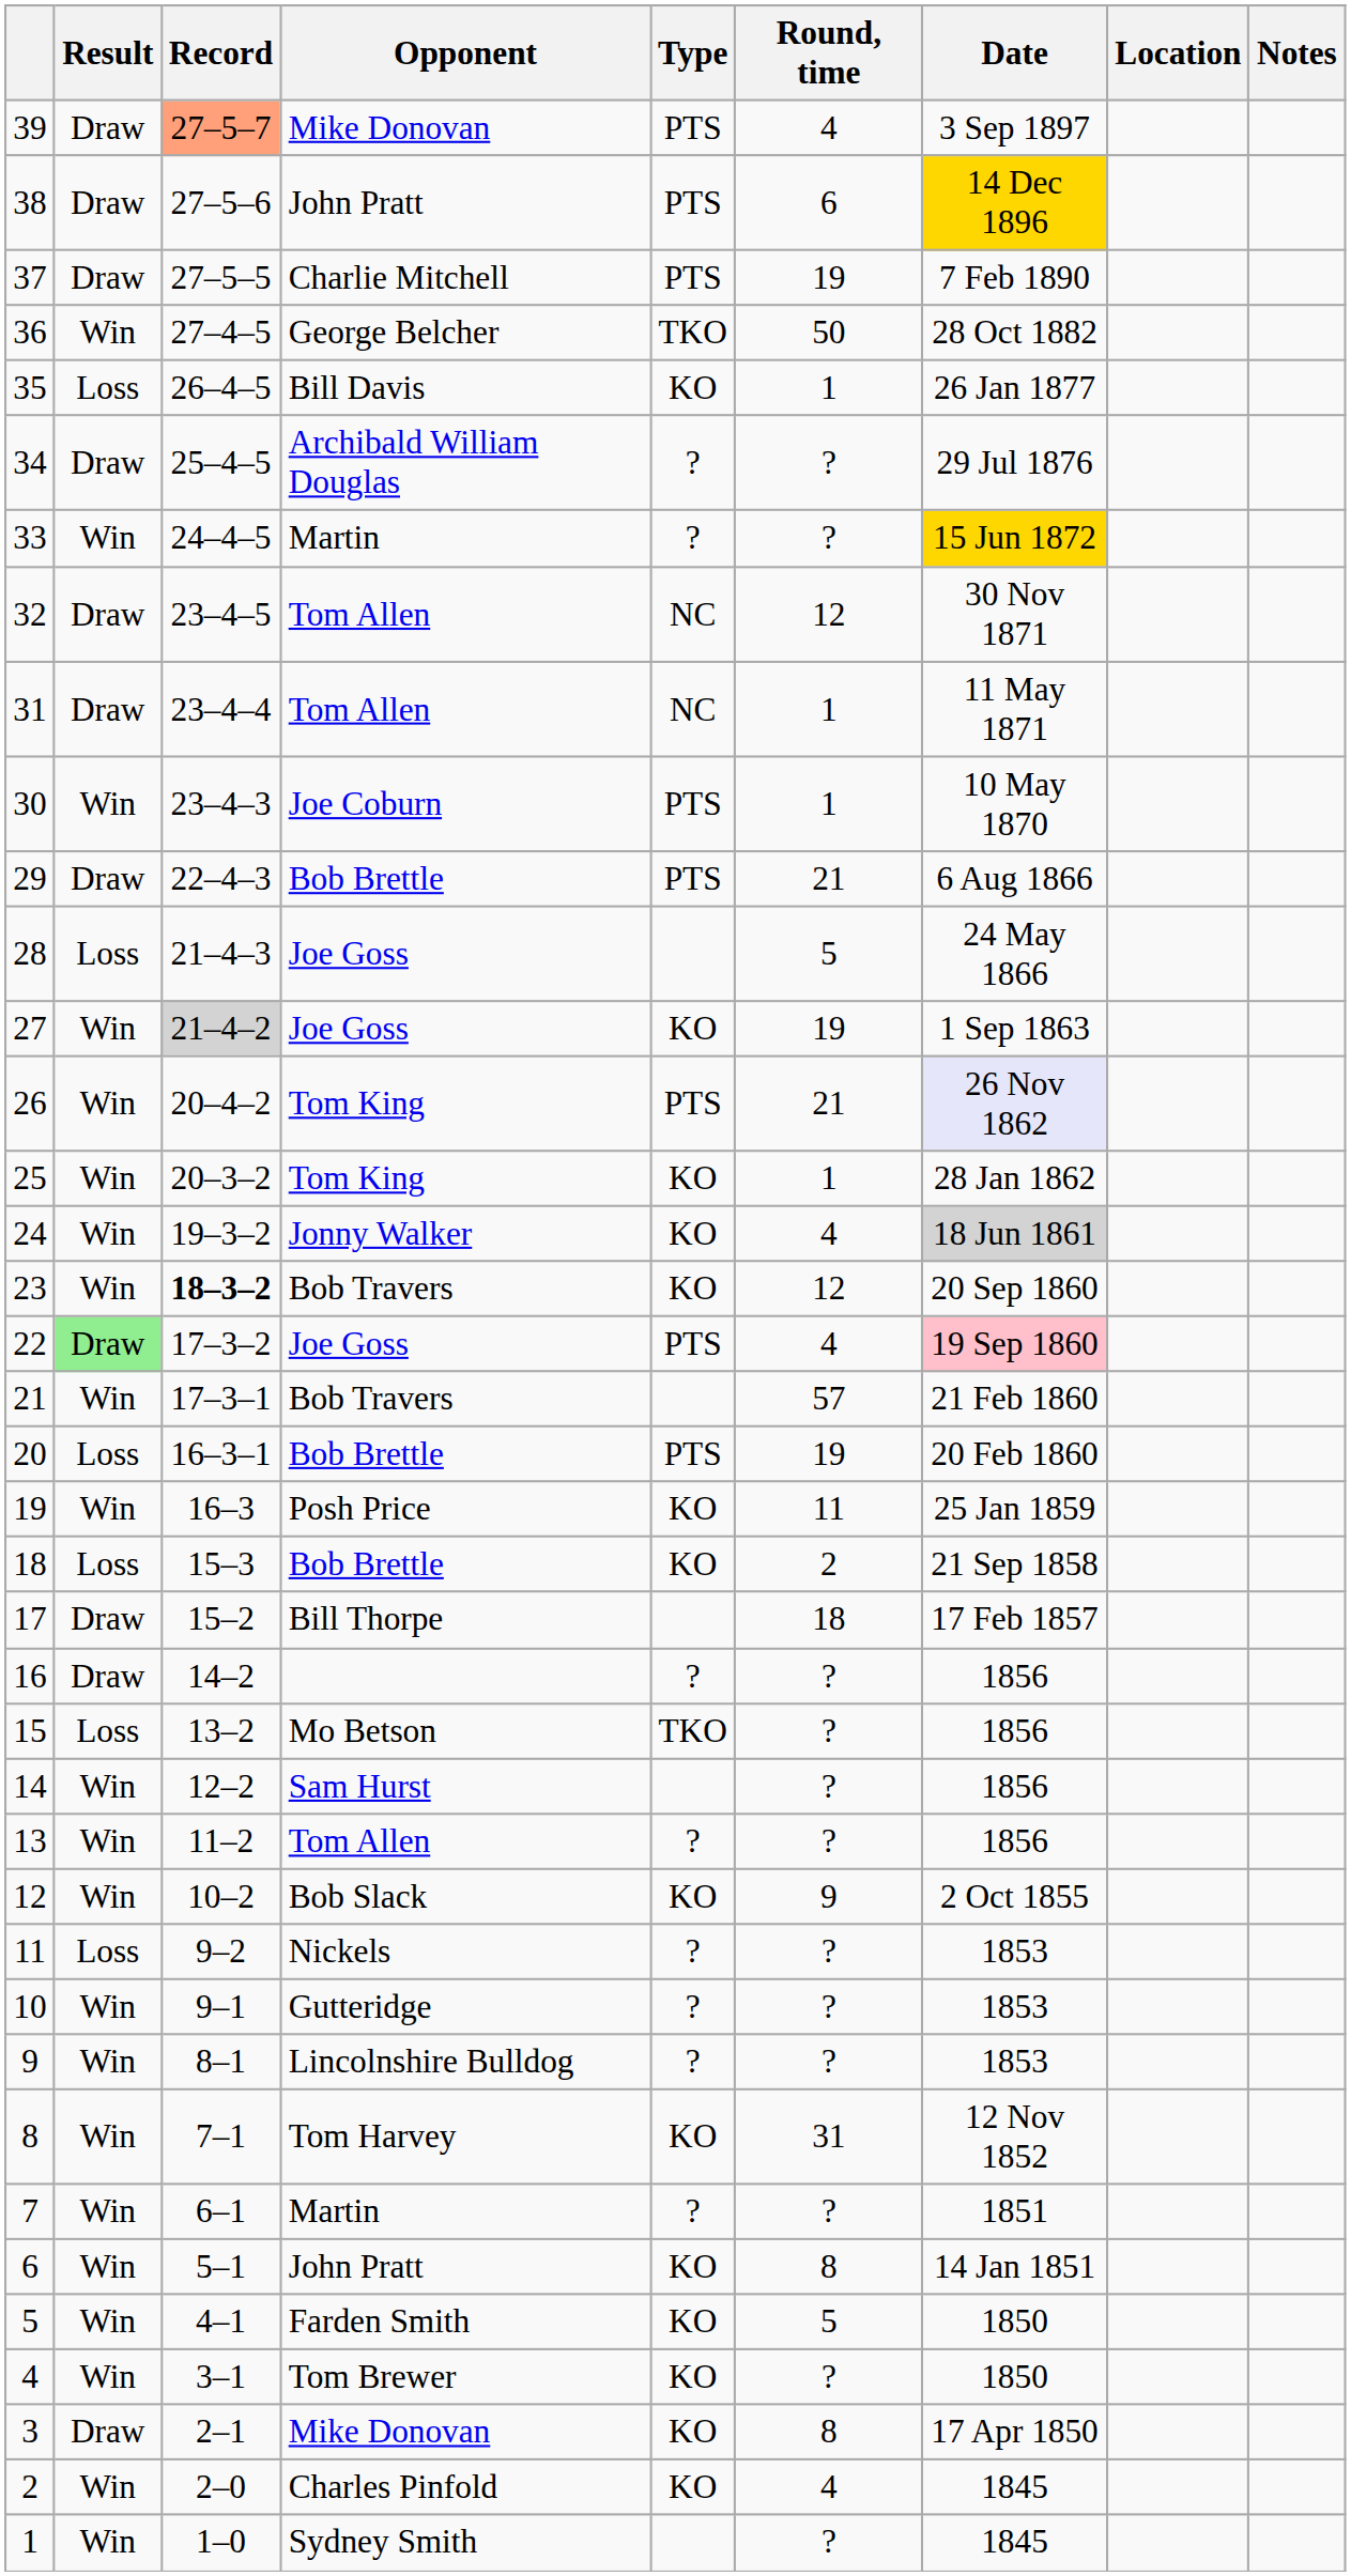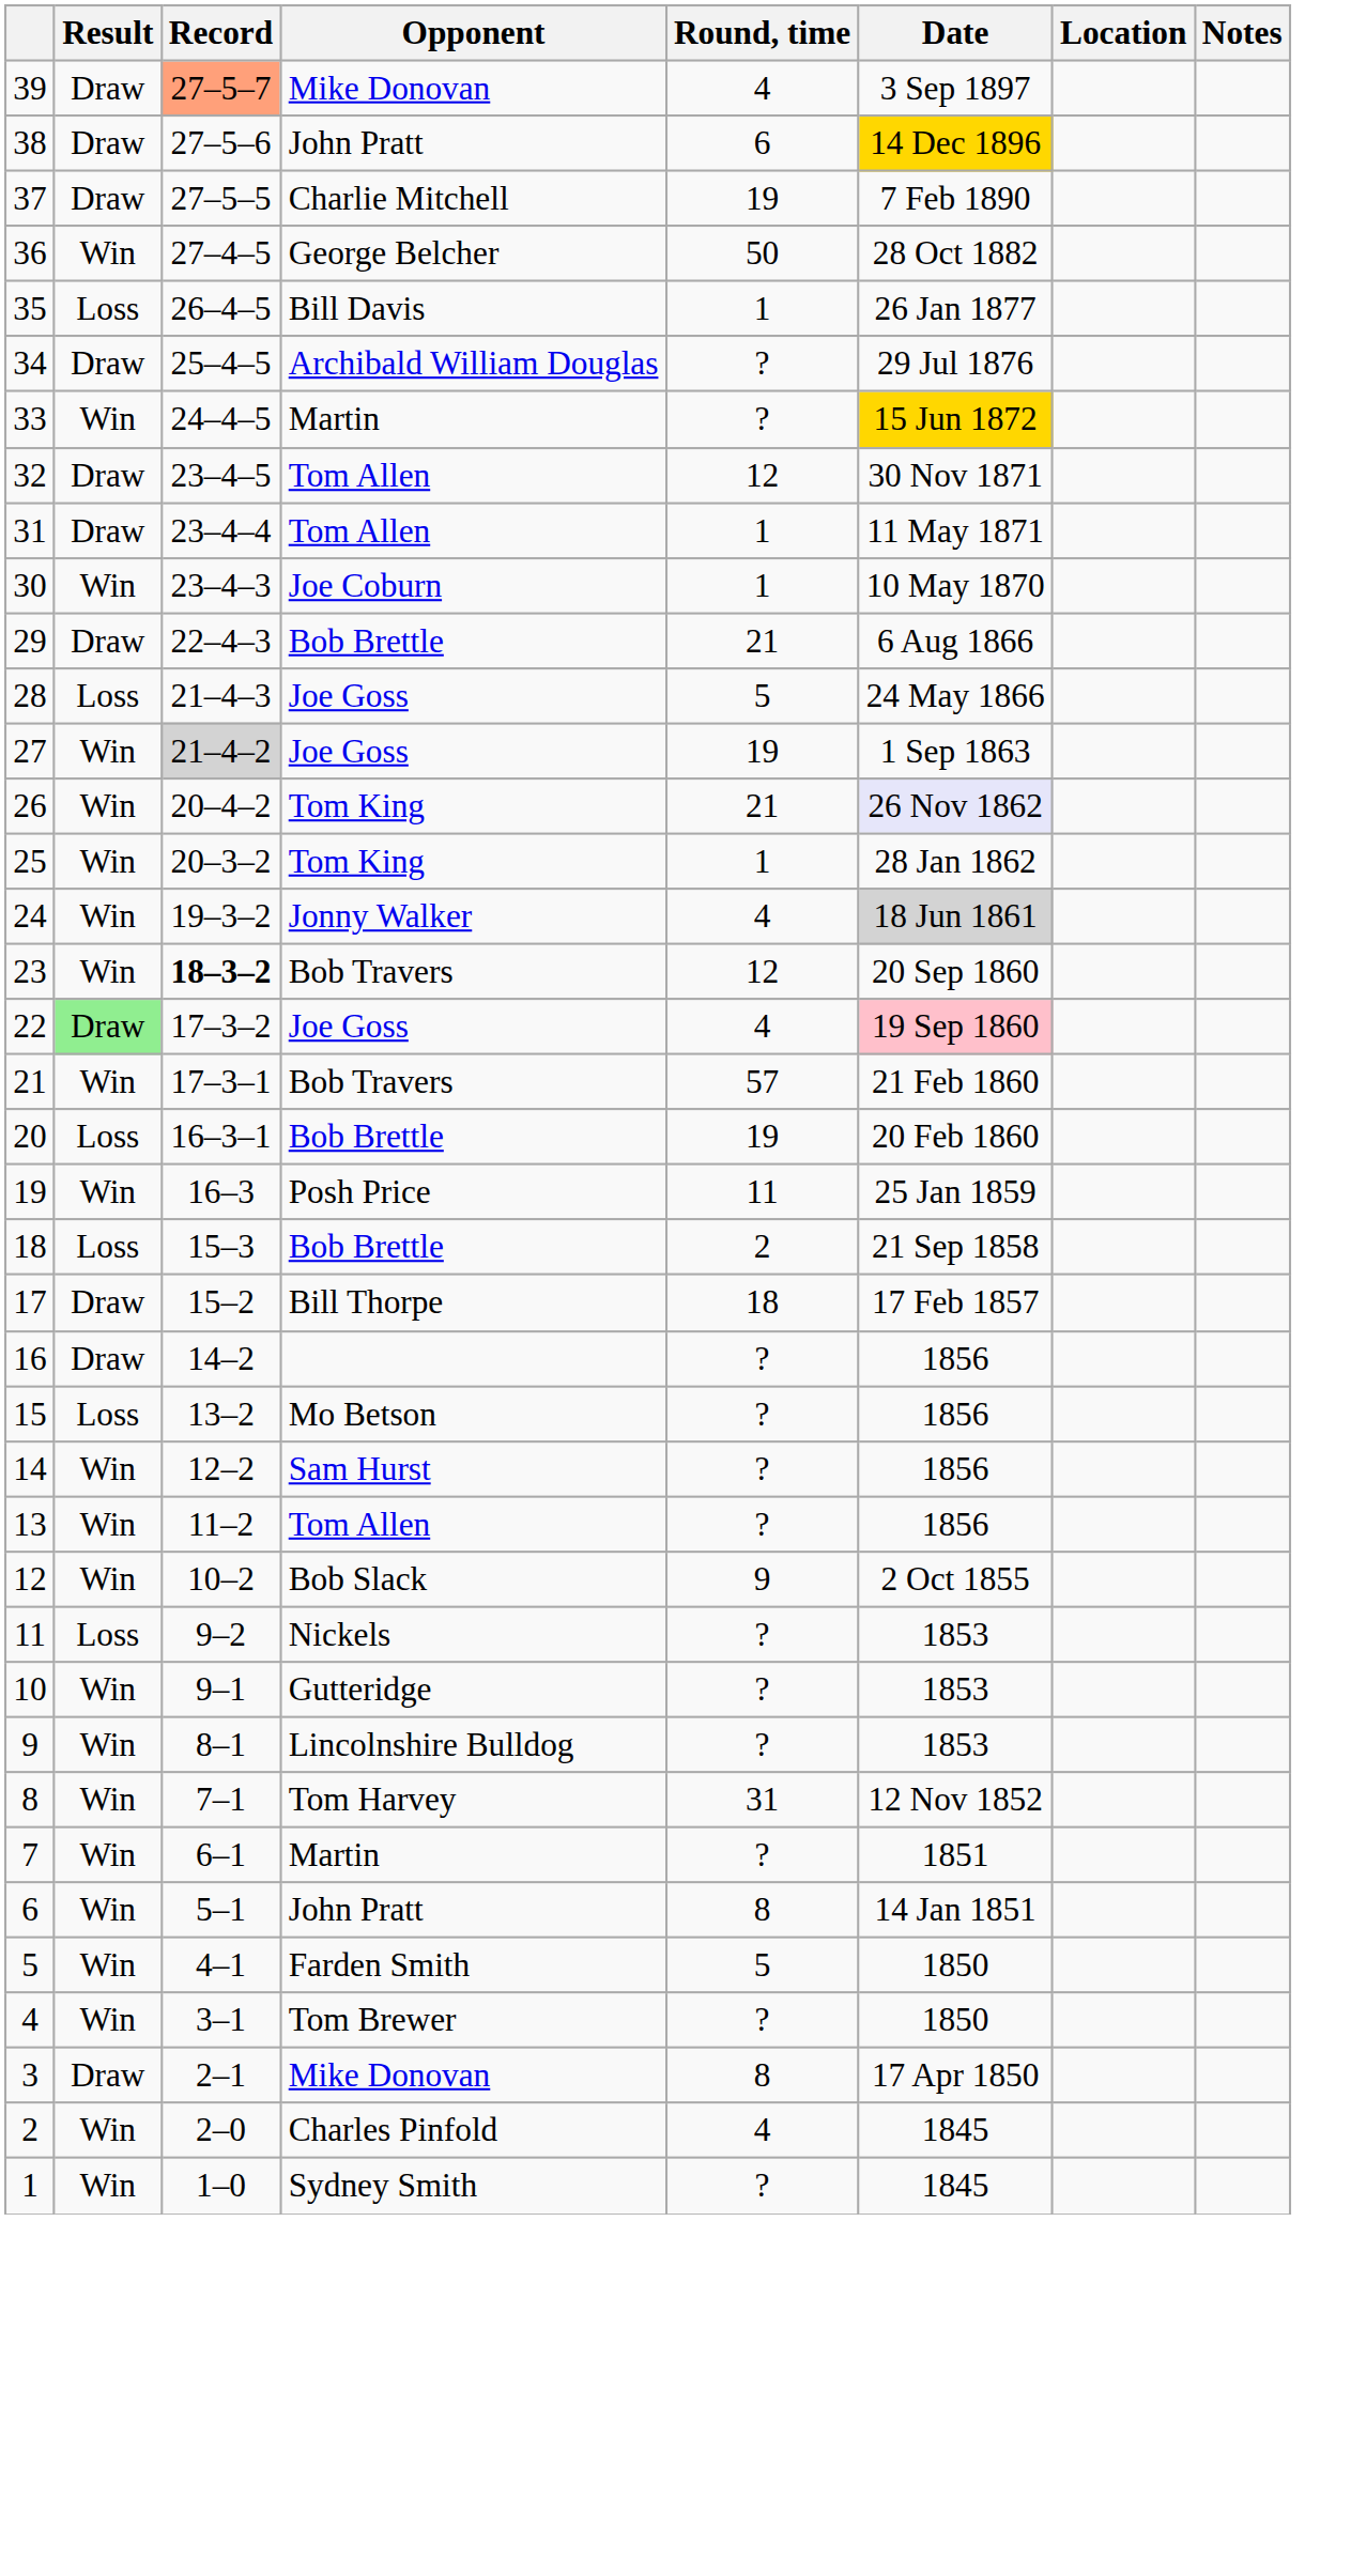 <table class="wikitable" style="text-align:center; font-size:95%">
 <tr>
 <th></th>
 <th>Result</th>
 <th>Record</th>
 <th>Opponent</th>
-<th>Type</th>
 <th>Round, time</th>
 <th>Date</th>
 <th>Location</th>
 <th>Notes</th>
 </tr>
 <tr>
 <td>39</td>
 <td>Draw</td>
 <td style="background: lightsalmon;">27–5–7</td>
 <td style="text-align:left;"> <a href='#'>Mike Donovan</a></td>
-<td>PTS</td>
 <td>4</td>
 <td>3 Sep 1897</td>
 <td style="text-align:left;"> </td>
 <td style="text-align:left;"></td>
 </tr>
 <tr>
 <td>38</td>
 <td>Draw</td>
 <td>27–5–6</td>
 <td style="text-align:left;"> John Pratt</td>
-<td>PTS</td>
 <td>6</td>
 <td style="background: gold;">14 Dec 1896</td>
 <td style="text-align:left;"> </td>
 <td style="text-align:left;"></td>
 </tr>
 <tr>
 <td>37</td>
 <td>Draw</td>
 <td>27–5–5</td>
 <td style="text-align:left;"> Charlie Mitchell</td>
-<td>PTS</td>
 <td>19</td>
 <td>7 Feb 1890</td>
 <td style="text-align:left;"> </td>
 <td style="text-align:left;"></td>
 </tr>
 <tr>
 <td>36</td>
 <td>Win</td>
 <td>27–4–5</td>
 <td style="text-align:left;"> George Belcher</td>
-<td>TKO</td>
 <td>50</td>
 <td>28 Oct 1882</td>
 <td style="text-align:left;"> </td>
 <td style="text-align:left;"></td>
 </tr>
 <tr>
 <td>35</td>
 <td>Loss</td>
 <td>26–4–5</td>
 <td style="text-align:left;"> Bill Davis</td>
-<td>KO</td>
 <td>1</td>
 <td>26 Jan 1877</td>
 <td style="text-align:left;"> </td>
 <td style="text-align:left;"></td>
 </tr>
 <tr>
 <td>34</td>
 <td>Draw</td>
 <td>25–4–5</td>
 <td style="text-align:left;"> <a href='#'>Archibald William Douglas</a></td>
 <td>?</td>
-<td>?</td>
 <td>29 Jul 1876</td>
 <td style="text-align:left;"> </td>
 <td style="text-align:left;"></td>
 </tr>
 <tr>
 <td>33</td>
 <td>Win</td>
 <td>24–4–5</td>
 <td style="text-align:left;"> Martin</td>
 <td>?</td>
-<td>?</td>
 <td style="background: gold;">15 Jun 1872</td>
 <td style="text-align:left;"> </td>
 <td style="text-align:left;"></td>
 </tr>
 <tr>
 <td>32</td>
 <td>Draw</td>
 <td>23–4–5</td>
 <td style="text-align:left;"> <a href='#'>Tom Allen</a></td>
-<td>NC</td>
 <td>12</td>
 <td>30 Nov 1871</td>
 <td style="text-align:left;"> </td>
 <td style="text-align:left;"></td>
 </tr>
 <tr>
 <td>31</td>
 <td>Draw</td>
 <td>23–4–4</td>
 <td style="text-align:left;"> <a href='#'>Tom Allen</a></td>
-<td>NC</td>
 <td>1</td>
 <td>11 May 1871</td>
 <td style="text-align:left;"> </td>
 <td style="text-align:left;"></td>
 </tr>
 <tr>
 <td>30</td>
 <td>Win</td>
 <td>23–4–3</td>
 <td style="text-align:left;"> <a href='#'>Joe Coburn</a></td>
-<td>PTS</td>
 <td>1</td>
 <td>10 May 1870</td>
 <td style="text-align:left;"> </td>
 <td style="text-align:left;"></td>
 </tr>
 <tr>
 <td>29</td>
 <td>Draw</td>
 <td>22–4–3</td>
 <td style="text-align:left;"> <a href='#'>Bob Brettle</a></td>
-<td>PTS</td>
 <td>21</td>
 <td>6 Aug 1866</td>
 <td style="text-align:left;"> </td>
 <td style="text-align:left;"></td>
 </tr>
 <tr>
 <td>28</td>
 <td>Loss</td>
 <td>21–4–3</td>
 <td style="text-align:left;"> <a href='#'>Joe Goss</a></td>
-<td></td>
 <td>5</td>
 <td>24 May 1866</td>
 <td style="text-align:left;"> </td>
 <td style="text-align:left;"></td>
 </tr>
 <tr>
 <td>27</td>
 <td>Win</td>
 <td style="background: lightgrey;">21–4–2</td>
 <td style="text-align:left;"> <a href='#'>Joe Goss</a></td>
-<td>KO</td>
 <td>19</td>
 <td>1 Sep 1863</td>
 <td style="text-align:left;"> </td>
 <td style="text-align:left;"></td>
 </tr>
 <tr>
 <td>26</td>
 <td>Win</td>
 <td>20–4–2</td>
 <td style="text-align:left;"> <a href='#'>Tom King</a></td>
-<td>PTS</td>
 <td>21</td>
 <td style="background: lavender;">26 Nov 1862</td>
 <td style="text-align:left;"> </td>
 <td style="text-align:left;"></td>
 </tr>
 <tr>
 <td>25</td>
 <td>Win</td>
 <td>20–3–2</td>
 <td style="text-align:left;"> <a href='#'>Tom King</a></td>
-<td>KO</td>
 <td>1</td>
 <td>28 Jan 1862</td>
 <td style="text-align:left;"> </td>
 <td style="text-align:left;"></td>
 </tr>
 <tr>
 <td>24</td>
 <td>Win</td>
 <td>19–3–2</td>
 <td style="text-align:left;"> <a href='#'>Jonny Walker</a></td>
-<td>KO</td>
 <td>4</td>
 <td style="background: lightgrey;">18 Jun 1861</td>
 <td style="text-align:left;"> </td>
 <td style="text-align:left;"></td>
 </tr>
 <tr>
 <td>23</td>
 <td>Win</td>
 <td><strong>18–3–2</strong></td>
 <td style="text-align:left;"> Bob Travers</td>
-<td>KO</td>
 <td>12</td>
 <td>20 Sep 1860</td>
 <td style="text-align:left;"> </td>
 <td style="text-align:left;"></td>
 </tr>
 <tr>
 <td>22</td>
 <td style="background: lightgreen;">Draw</td>
 <td>17–3–2</td>
 <td style="text-align:left;"> <a href='#'>Joe Goss</a></td>
-<td>PTS</td>
 <td>4</td>
 <td style="background: pink;">19 Sep 1860</td>
 <td style="text-align:left;"> </td>
 <td style="text-align:left;"></td>
 </tr>
 <tr>
 <td>21</td>
 <td>Win</td>
 <td>17–3–1</td>
 <td style="text-align:left;"> Bob Travers</td>
-<td></td>
 <td>57</td>
 <td>21 Feb 1860</td>
 <td style="text-align:left;"> </td>
 <td style="text-align:left;"></td>
 </tr>
 <tr>
 <td>20</td>
 <td>Loss</td>
 <td>16–3–1</td>
 <td style="text-align:left;"> <a href='#'>Bob Brettle</a></td>
-<td>PTS</td>
 <td>19</td>
 <td>20 Feb 1860</td>
 <td style="text-align:left;"> </td>
 <td style="text-align:left;"></td>
 </tr>
 <tr>
 <td>19</td>
 <td>Win</td>
 <td>16–3</td>
 <td style="text-align:left;"> Posh Price</td>
-<td>KO</td>
 <td>11</td>
 <td>25 Jan 1859</td>
 <td style="text-align:left;"> </td>
 <td style="text-align:left;"></td>
 </tr>
 <tr>
 <td>18</td>
 <td>Loss</td>
 <td>15–3</td>
 <td style="text-align:left;"> <a href='#'>Bob Brettle</a></td>
-<td>KO</td>
 <td>2</td>
 <td>21 Sep 1858</td>
 <td style="text-align:left;"> </td>
 <td style="text-align:left;"></td>
 </tr>
 <tr>
 <td>17</td>
 <td>Draw</td>
 <td>15–2</td>
 <td style="text-align:left;"> Bill Thorpe</td>
-<td></td>
 <td>18</td>
 <td>17 Feb 1857</td>
 <td style="text-align:left;"> </td>
 <td></td>
 </tr>
 <tr>
 <td>16</td>
 <td>Draw</td>
 <td>14–2</td>
 <td></td>
 <td>?</td>
-<td>?</td>
 <td>1856</td>
 <td style="text-align:left;"> </td>
 <td></td>
 </tr>
 <tr>
 <td>15</td>
 <td>Loss</td>
 <td>13–2</td>
 <td style="text-align:left;"> Mo Betson</td>
-<td>TKO</td>
 <td>?</td>
 <td>1856</td>
 <td style="text-align:left;"> </td>
 <td></td>
 </tr>
 <tr>
 <td>14</td>
 <td>Win</td>
 <td>12–2</td>
 <td style="text-align:left;"> <a href='#'>Sam Hurst</a></td>
-<td></td>
 <td>?</td>
 <td>1856</td>
 <td style="text-align:left;"> </td>
 <td></td>
 </tr>
 <tr>
 <td>13</td>
 <td>Win</td>
 <td>11–2</td>
 <td style="text-align:left;"> <a href='#'>Tom Allen</a></td>
 <td>?</td>
-<td>?</td>
 <td>1856</td>
 <td style="text-align:left;"> </td>
 <td></td>
 </tr>
 <tr>
 <td>12</td>
 <td>Win</td>
 <td>10–2</td>
 <td style="text-align:left;"> Bob Slack</td>
-<td>KO</td>
 <td>9</td>
 <td>2 Oct 1855</td>
 <td style="text-align:left;"> </td>
 <td></td>
 </tr>
 <tr>
 <td>11</td>
 <td>Loss</td>
 <td>9–2</td>
 <td style="text-align:left;"> Nickels</td>
 <td>?</td>
-<td>?</td>
 <td>1853</td>
 <td style="text-align:left;"> </td>
 <td></td>
 </tr>
 <tr>
 <td>10</td>
 <td>Win</td>
 <td>9–1</td>
 <td style="text-align:left;"> Gutteridge</td>
-<td>?</td>
 <td>?</td>
 <td>1853</td>
 <td style="text-align:left;"> </td>
 <td></td>
 </tr>
 <tr>
 <td>9</td>
 <td>Win</td>
 <td>8–1</td>
 <td style="text-align:left;"> Lincolnshire Bulldog</td>
 <td>?</td>
-<td>?</td>
 <td>1853</td>
 <td style="text-align:left;"> </td>
 <td></td>
 </tr>
 <tr>
 <td>8</td>
 <td>Win</td>
 <td>7–1</td>
 <td style="text-align:left;"> Tom Harvey</td>
-<td>KO</td>
 <td>31</td>
 <td>12 Nov 1852</td>
 <td style="text-align:left;"> </td>
 <td></td>
 </tr>
 <tr>
 <td>7</td>
 <td>Win</td>
 <td>6–1</td>
 <td style="text-align:left;"> Martin</td>
 <td>?</td>
-<td>?</td>
 <td>1851</td>
 <td style="text-align:left;"> </td>
 <td></td>
 </tr>
 <tr>
 <td>6</td>
 <td>Win</td>
 <td>5–1</td>
 <td style="text-align:left;"> John Pratt</td>
-<td>KO</td>
 <td>8</td>
 <td>14 Jan 1851</td>
 <td style="text-align:left;"> </td>
 <td></td>
 </tr>
 <tr>
 <td>5</td>
 <td>Win</td>
 <td>4–1</td>
 <td style="text-align:left;"> Farden Smith</td>
-<td>KO</td>
 <td>5</td>
 <td>1850</td>
 <td style="text-align:left;"> </td>
 <td></td>
 </tr>
 <tr>
 <td>4</td>
 <td>Win</td>
 <td>3–1</td>
 <td style="text-align:left;"> Tom Brewer</td>
-<td>KO</td>
 <td>?</td>
 <td>1850</td>
 <td style="text-align:left;"> </td>
 <td></td>
 </tr>
 <tr>
 <td>3</td>
 <td>Draw</td>
 <td>2–1</td>
 <td style="text-align:left;"> <a href='#'>Mike Donovan</a></td>
-<td>KO</td>
 <td>8</td>
 <td>17 Apr 1850</td>
 <td style="text-align:left;"> </td>
 <td></td>
 </tr>
 <tr>
 <td>2</td>
 <td>Win</td>
 <td>2–0</td>
 <td style="text-align:left;"> Charles Pinfold</td>
-<td>KO</td>
 <td>4</td>
 <td>1845</td>
 <td style="text-align:left;"> </td>
 <td></td>
 </tr>
 <tr>
 <td>1</td>
 <td>Win</td>
 <td>1–0</td>
 <td style="text-align:left;"> Sydney Smith</td>
-<td></td>
 <td>?</td>
 <td>1845</td>
 <td style="text-align:left;"> </td>
 <td style="text-align:left;"></td>
 </tr>
 </table>
